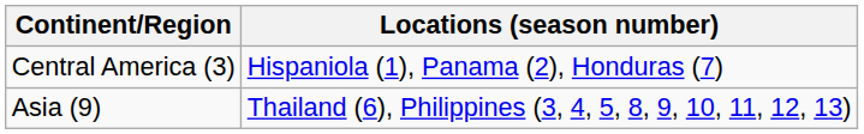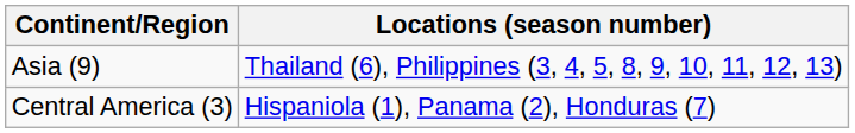 <table class="wikitable">
 <tr>
 <th>Continent/Region</th>
 <th>Locations (season number)</th>
 </tr>
 <tr>
+<td>Asia (9)</td>
+<td><a href='#'>Thailand</a> (<a href='#'>6</a>), <a href='#'>Philippines</a> (<a href='#'>3</a>, <a href='#'>4</a>, <a href='#'>5</a>, <a href='#'>8</a>, <a href='#'>9</a>, <a href='#'>10</a>, <a href='#'>11</a>, <a href='#'>12</a>, <a href='#'>13</a>)</td>
+</tr>
+<tr>
 <td>Central America (3)</td>
 <td><a href='#'>Hispaniola</a> (<a href='#'>1</a>), <a href='#'>Panama</a> (<a href='#'>2</a>), <a href='#'>Honduras</a> (<a href='#'>7</a>)</td>
 </tr>
-<tr>
-<td>Asia (9)</td>
-<td><a href='#'>Thailand</a> (<a href='#'>6</a>), <a href='#'>Philippines</a> (<a href='#'>3</a>, <a href='#'>4</a>, <a href='#'>5</a>, <a href='#'>8</a>, <a href='#'>9</a>, <a href='#'>10</a>, <a href='#'>11</a>, <a href='#'>12</a>, <a href='#'>13</a>)</td>
-</tr>
 </table>
